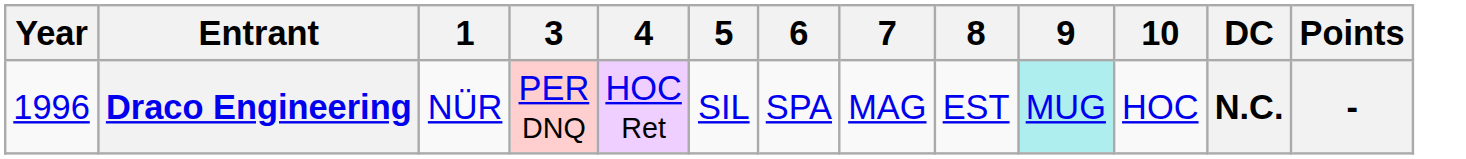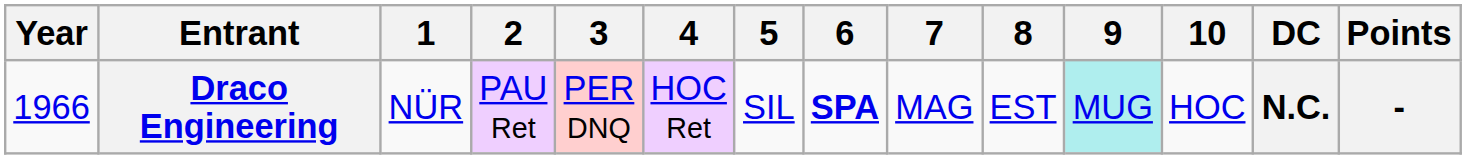 <table class="wikitable" style="text-align:center; font-size:90%">
 <tr>
 <th>Year</th>
 <th>Entrant</th>
 <th>1</th>
+<th>2</th>
 <th>3</th>
 <th>4</th>
 <th>5</th>
 <th>6</th>
 <th>7</th>
 <th>8</th>
 <th>9</th>
 <th>10</th>
 <th>DC</th>
 <th>Points</th>
 </tr>
 <tr>
-<td><a href='#'>1996</a></td>
+<td><a href='#'>1966</a></td>
 <th><a href='#'>Draco Engineering</a></th>
 <td><a href='#'>NÜR</a><br><small></small></td>
+<td style="background:#EFCFFF;"><a href='#'>PAU</a><br><small>Ret</small></td>
 <td style="background:#ffcfcf;"><a href='#'>PER</a><br><small>DNQ</small></td>
 <td style="background:#EFCFFF;"><a href='#'>HOC</a><br><small>Ret</small></td>
 <td><a href='#'>SIL</a></td>
-<td><a href='#'>SPA</a></td>
+<td><strong><a href='#'>SPA</a></strong></td>
 <td><a href='#'>MAG</a></td>
 <td><a href='#'>EST</a></td>
 <td style="background: paleturquoise;"><a href='#'>MUG</a></td>
 <td><a href='#'>HOC</a></td>
 <th>N.C.</th>
 <th>-</th>
 </tr>
 </table>
